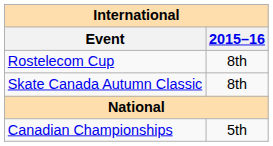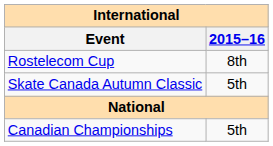 <table class="wikitable" style="text-align:center">
 <tr>
 <th style="background-color: #ffdead; " colspan=2 align=center><strong>International</strong></th>
 </tr>
 <tr>
 <th>Event</th>
 <th><a href='#'>2015–16</a></th>
 </tr>
 <tr>
 <td align=left> <a href='#'>Rostelecom Cup</a></td>
 <td>8th</td>
 </tr>
 <tr>
 <td align=left><a href='#'>Skate Canada Autumn Classic</a></td>
-<td>8th</td>
+<td>5th</td>
 </tr>
 <tr>
 <th style="background-color: #ffdead; " colspan=2 align=center><strong>National</strong></th>
 </tr>
 <tr>
 <td align=left><a href='#'>Canadian Championships</a></td>
 <td>5th</td>
 </tr>
 </table>
